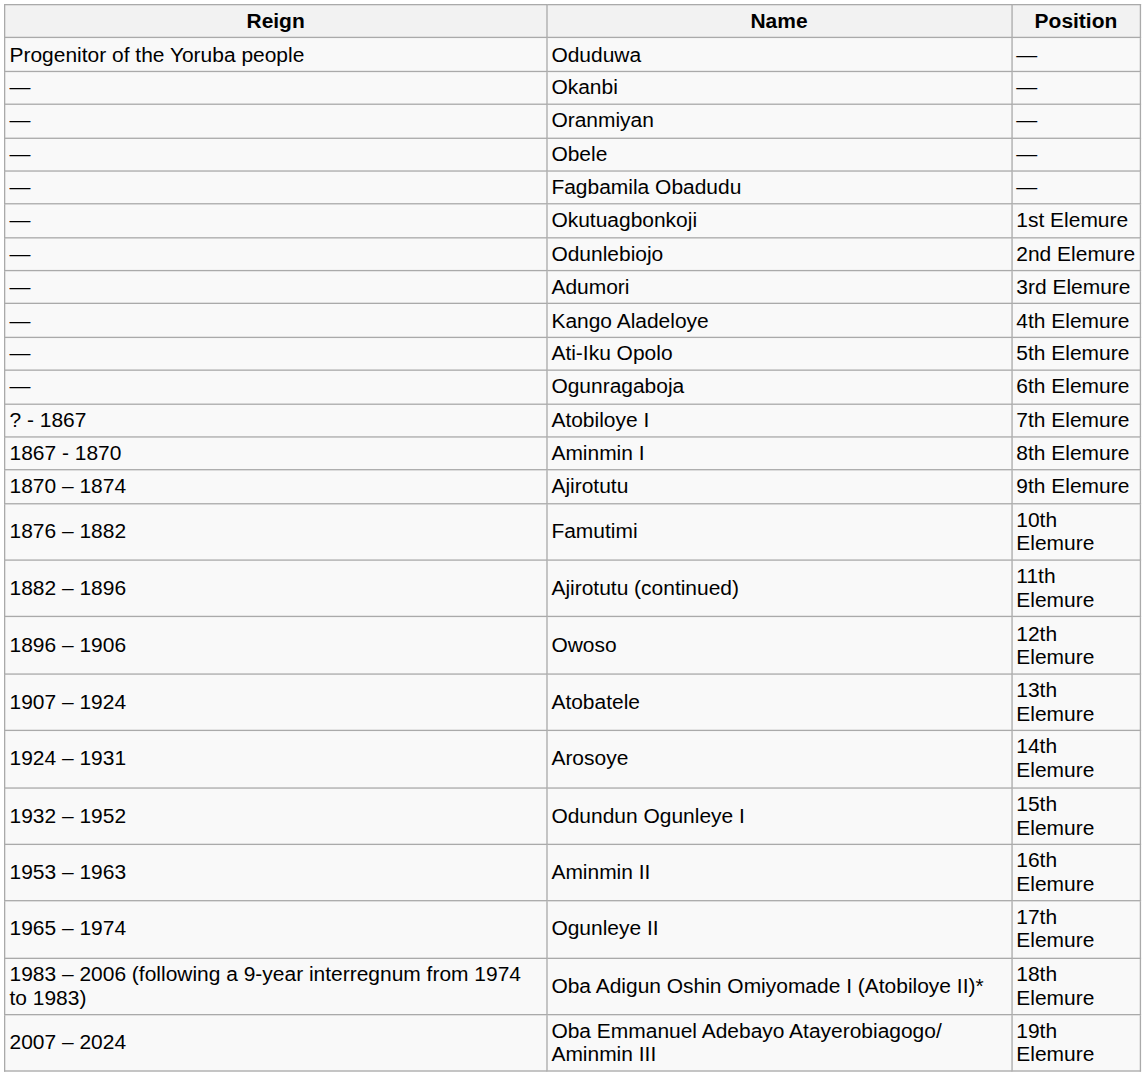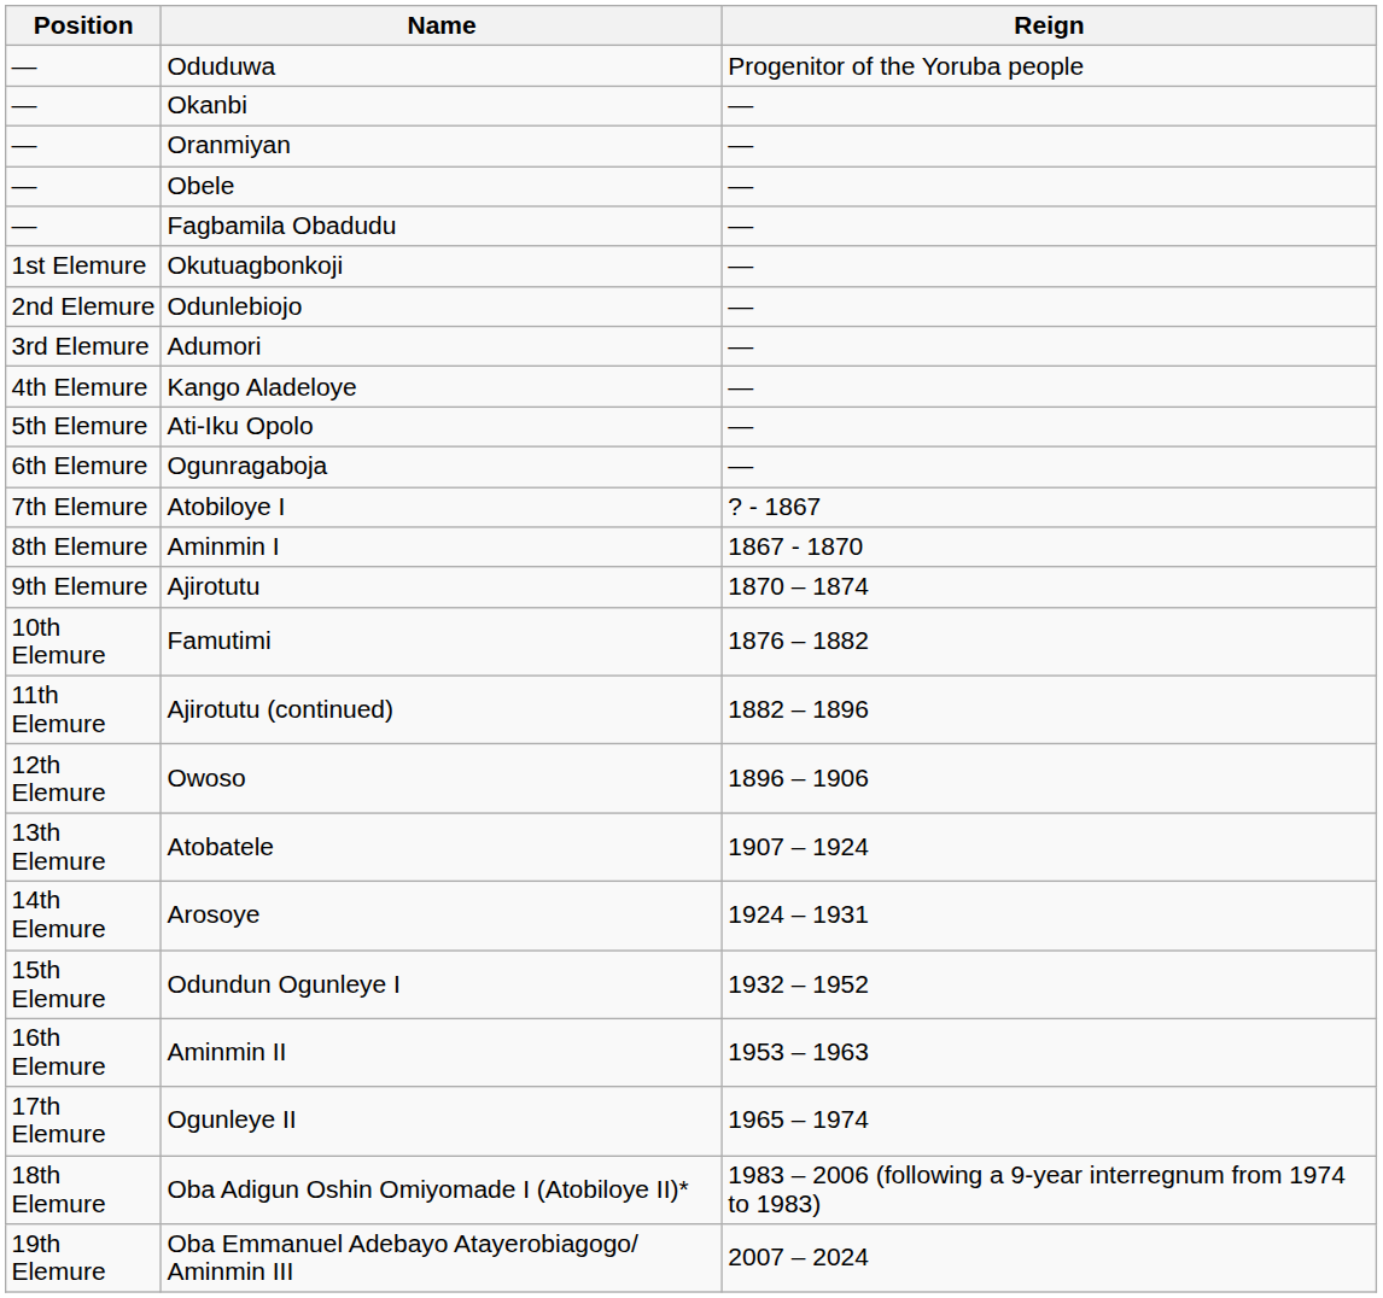 <table class="wikitable">
 <tr>
+<th>Position</th>
+<th>Name</th>
 <th>Reign</th>
-<th>Name</th>
-<th>Position</th>
 </tr>
 <tr>
+<td>—</td>
+<td>Oduduwa</td>
 <td>Progenitor of the Yoruba people</td>
-<td>Oduduwa</td>
-<td>—</td>
 </tr>
 <tr>
 <td>—</td>
 <td>Okanbi</td>
 <td>—</td>
 </tr>
 <tr>
 <td>—</td>
 <td>Oranmiyan</td>
 <td>—</td>
 </tr>
 <tr>
 <td>—</td>
 <td>Obele</td>
 <td>—</td>
 </tr>
 <tr>
 <td>—</td>
 <td>Fagbamila Obadudu</td>
 <td>—</td>
 </tr>
 <tr>
+<td>1st Elemure</td>
+<td>Okutuagbonkoji</td>
 <td>—</td>
-<td>Okutuagbonkoji</td>
-<td>1st Elemure</td>
 </tr>
 <tr>
+<td>2nd Elemure</td>
+<td>Odunlebiojo</td>
 <td>—</td>
-<td>Odunlebiojo</td>
-<td>2nd Elemure</td>
 </tr>
 <tr>
+<td>3rd Elemure</td>
+<td>Adumori</td>
 <td>—</td>
-<td>Adumori</td>
-<td>3rd Elemure</td>
 </tr>
 <tr>
+<td>4th Elemure</td>
+<td>Kango Aladeloye</td>
 <td>—</td>
-<td>Kango Aladeloye</td>
-<td>4th Elemure</td>
 </tr>
 <tr>
+<td>5th Elemure</td>
+<td>Ati-Iku Opolo</td>
 <td>—</td>
-<td>Ati-Iku Opolo</td>
-<td>5th Elemure</td>
 </tr>
 <tr>
+<td>6th Elemure</td>
+<td>Ogunragaboja</td>
 <td>—</td>
-<td>Ogunragaboja</td>
-<td>6th Elemure</td>
 </tr>
 <tr>
+<td>7th Elemure</td>
+<td>Atobiloye I</td>
 <td>? - 1867</td>
-<td>Atobiloye I</td>
-<td>7th Elemure</td>
 </tr>
 <tr>
+<td>8th Elemure</td>
+<td>Aminmin I</td>
 <td>1867 - 1870</td>
-<td>Aminmin I</td>
-<td>8th Elemure</td>
 </tr>
 <tr>
+<td>9th Elemure</td>
+<td>Ajirotutu</td>
 <td>1870 – 1874</td>
-<td>Ajirotutu</td>
-<td>9th Elemure</td>
 </tr>
 <tr>
+<td>10th Elemure</td>
+<td>Famutimi</td>
 <td>1876 – 1882</td>
-<td>Famutimi</td>
-<td>10th Elemure</td>
 </tr>
 <tr>
+<td>11th Elemure</td>
+<td>Ajirotutu (continued)</td>
 <td>1882 – 1896</td>
-<td>Ajirotutu (continued)</td>
-<td>11th Elemure</td>
 </tr>
 <tr>
+<td>12th Elemure</td>
+<td>Owoso</td>
 <td>1896 – 1906</td>
-<td>Owoso</td>
-<td>12th Elemure</td>
 </tr>
 <tr>
+<td>13th Elemure</td>
+<td>Atobatele</td>
 <td>1907 – 1924</td>
-<td>Atobatele</td>
-<td>13th Elemure</td>
 </tr>
 <tr>
+<td>14th Elemure</td>
+<td>Arosoye</td>
 <td>1924 – 1931</td>
-<td>Arosoye</td>
-<td>14th Elemure</td>
 </tr>
 <tr>
+<td>15th Elemure</td>
+<td>Odundun Ogunleye I</td>
 <td>1932 – 1952</td>
-<td>Odundun Ogunleye I</td>
-<td>15th Elemure</td>
 </tr>
 <tr>
+<td>16th Elemure</td>
+<td>Aminmin II</td>
 <td>1953 – 1963</td>
-<td>Aminmin II</td>
-<td>16th Elemure</td>
 </tr>
 <tr>
+<td>17th Elemure</td>
+<td>Ogunleye II</td>
 <td>1965 – 1974</td>
-<td>Ogunleye II</td>
-<td>17th Elemure</td>
 </tr>
 <tr>
+<td>18th Elemure</td>
+<td>Oba Adigun Oshin Omiyomade I (Atobiloye II)*</td>
 <td>1983 – 2006 (following a 9-year interregnum from 1974 to 1983)</td>
-<td>Oba Adigun Oshin Omiyomade I (Atobiloye II)*</td>
-<td>18th Elemure</td>
 </tr>
 <tr>
+<td>19th Elemure</td>
+<td>Oba Emmanuel Adebayo Atayerobiagogo/ Aminmin III</td>
 <td>2007 – 2024</td>
-<td>Oba Emmanuel Adebayo Atayerobiagogo/ Aminmin III</td>
-<td>19th Elemure</td>
 </tr>
 </table>
